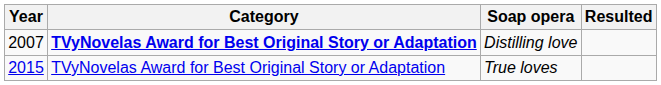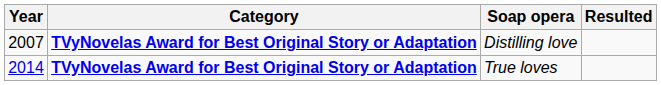 <table class="wikitable">
 <tr>
 <th>Year</th>
 <th>Category</th>
 <th>Soap opera</th>
 <th>Resulted</th>
 </tr>
 <tr>
 <td>2007</td>
 <td><strong><a href='#'>TVyNovelas Award for Best Original Story or Adaptation</a></strong></td>
 <td><em>Distilling love</em></td>
 <td></td>
 </tr>
 <tr>
-<td><a href='#'>2015</a></td>
-<td><a href='#'>TVyNovelas Award for Best Original Story or Adaptation</a></td>
+<td><a href='#'>2014</a></td>
+<td><strong><a href='#'>TVyNovelas Award for Best Original Story or Adaptation</a></strong></td>
 <td><em>True loves</em></td>
 <td></td>
 </tr>
 </table>
